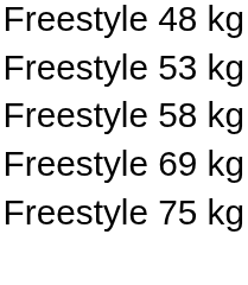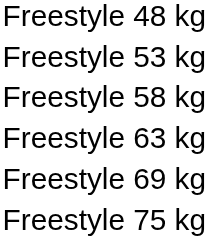 <table>
 <tr>
 <td>Freestyle 48 kg</td>
 <td></td>
 <td></td>
 <td><br></td>
 </tr>
 <tr>
 <td>Freestyle 53 kg</td>
 <td></td>
 <td></td>
 <td><br></td>
 </tr>
 <tr>
 <td>Freestyle 58 kg</td>
 <td></td>
 <td></td>
 <td><br></td>
 </tr>
 <tr>
+<td>Freestyle 63 kg</td>
+<td></td>
+<td></td>
+<td><br></td>
+</tr>
+<tr>
 <td>Freestyle 69 kg</td>
 <td></td>
 <td></td>
 <td><br></td>
 </tr>
 <tr>
 <td>Freestyle 75 kg</td>
 <td></td>
 <td></td>
 <td><br></td>
 </tr>
 <tr>
 </tr>
 </table>
